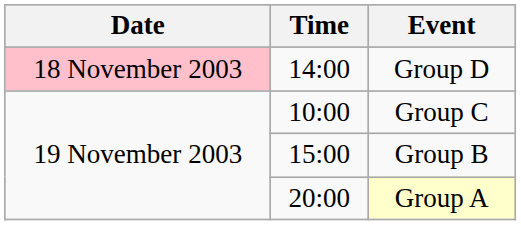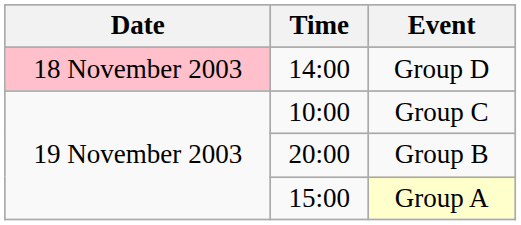 <table class = "wikitable" style="text-align:center;">
 <tr>
 <th width=150>Date</th>
 <th width=50>Time</th>
 <th width=80>Event</th>
 </tr>
 <tr>
 <td style="background: pink;">18 November 2003</td>
 <td>14:00</td>
 <td>Group D</td>
 </tr>
 <tr>
 <td rowspan=3>19 November 2003</td>
 <td>10:00</td>
 <td>Group C</td>
 </tr>
 <tr>
-<td>15:00</td>
+<td>20:00</td>
 <td>Group B</td>
 </tr>
 <tr>
-<td>20:00</td>
+<td>15:00</td>
 <td bgcolor=ffffcc>Group A</td>
 </tr>
 </table>
